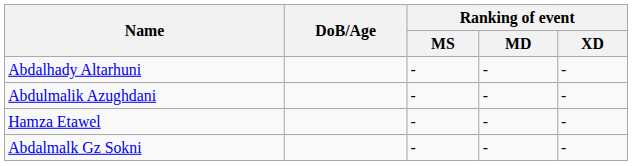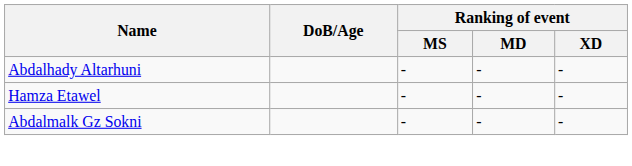 <table class="wikitable" style="width:600px; font-size:95%;">
 <tr>
 <th rowspan="2" align="left">Name</th>
 <th rowspan="2" align="left">DoB/Age</th>
 <th colspan="3" align="center">Ranking of event</th>
 </tr>
 <tr>
 <th align="center">MS</th>
 <th>MD</th>
 <th align="center">XD</th>
 </tr>
 <tr>
 <td align="left"><a href='#'>Abdalhady Altarhuni</a></td>
-<td align="left"></td>
-<td>-</td>
-<td>-</td>
-<td>-</td>
-</tr>
-<tr>
-<td align="left"><a href='#'>Abdulmalik Azughdani</a></td>
 <td align="left"></td>
 <td>-</td>
 <td>-</td>
 <td>-</td>
 </tr>
 <tr>
 <td align="left"><a href='#'>Hamza Etawel</a></td>
 <td align="left"></td>
 <td>-</td>
 <td>-</td>
 <td>-</td>
 </tr>
 <tr>
 <td><a href='#'>Abdalmalk Gz Sokni</a></td>
 <td></td>
 <td>-</td>
 <td>-</td>
 <td>-</td>
 </tr>
 </table>
